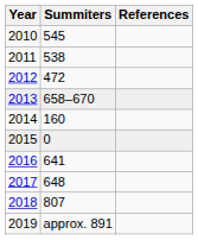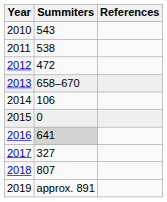 <table class="wikitable" style="float:left; margin-right: 0; margin-left: 1em;">
 <tr>
 <th>Year</th>
 <th>Summiters</th>
 <th>References</th>
 </tr>
 <tr>
 <td>2010</td>
-<td>545</td>
+<td>543</td>
 <td></td>
 </tr>
 <tr>
 <td>2011</td>
 <td>538</td>
 <td></td>
 </tr>
 <tr>
 <td><a href='#'>2012</a></td>
 <td>472 </td>
 <td></td>
 </tr>
 <tr style="background:#efefef;">
 <td><a href='#'>2013</a></td>
 <td>658–670</td>
 <td></td>
 </tr>
 <tr>
 <td>2014</td>
-<td>160</td>
+<td>106</td>
 <td></td>
 </tr>
 <tr style="background:#efefef;">
 <td>2015</td>
 <td>0</td>
 <td></td>
 </tr>
 <tr>
 <td><a href='#'>2016</a></td>
-<td>641</td>
+<td style="background: lightgrey;">641</td>
 <td></td>
 </tr>
 <tr>
 <td><a href='#'>2017</a></td>
-<td>648</td>
+<td>327</td>
 <td></td>
 </tr>
 <tr>
 <td><a href='#'>2018</a></td>
 <td>807</td>
 <td></td>
 </tr>
 <tr>
 <td>2019</td>
 <td>approx. 891</td>
 <td></td>
 </tr>
 </table>
